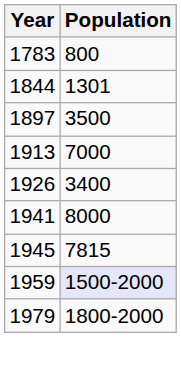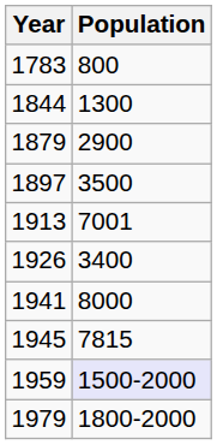 <table class="wikitable">
 <tr>
 <th>Year</th>
 <th>Population</th>
 </tr>
 <tr>
 <td>1783</td>
 <td>800</td>
 </tr>
 <tr>
 <td>1844</td>
-<td>1301</td>
+<td>1300</td>
+</tr>
+<tr>
+<td>1879</td>
+<td>2900</td>
 </tr>
 <tr>
 <td>1897</td>
 <td>3500</td>
 </tr>
 <tr>
 <td>1913</td>
-<td>7000</td>
+<td>7001</td>
 </tr>
 <tr>
 <td>1926</td>
 <td>3400</td>
 </tr>
 <tr>
 <td>1941</td>
 <td>8000</td>
 </tr>
 <tr>
 <td>1945</td>
 <td>7815</td>
 </tr>
 <tr>
 <td>1959</td>
 <td style="background: lavender;">1500-2000</td>
 </tr>
 <tr>
 <td>1979</td>
 <td>1800-2000</td>
 </tr>
 </table>
